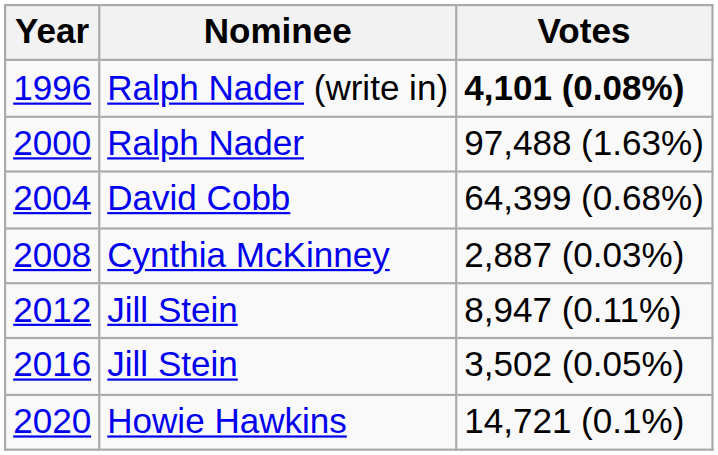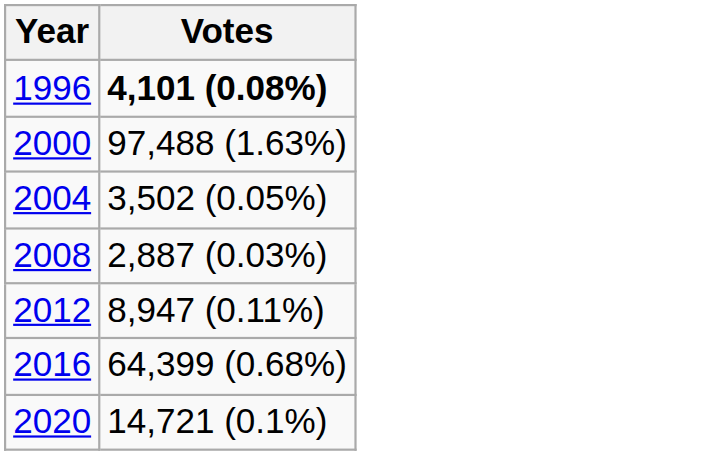 <table class="wikitable">
 <tr>
 <th>Year</th>
-<th>Nominee</th>
 <th>Votes</th>
 </tr>
 <tr>
 <td><a href='#'>1996</a></td>
-<td><a href='#'>Ralph Nader</a> (write in)</td>
 <td><strong>4,101 (0.08%)</strong></td>
 </tr>
 <tr>
 <td><a href='#'>2000</a></td>
-<td><a href='#'>Ralph Nader</a></td>
 <td>97,488 (1.63%)</td>
 </tr>
 <tr>
 <td><a href='#'>2004</a></td>
-<td><a href='#'>David Cobb</a></td>
-<td>64,399 (0.68%)</td>
+<td>3,502 (0.05%)</td>
 </tr>
 <tr>
 <td><a href='#'>2008</a></td>
-<td><a href='#'>Cynthia McKinney</a></td>
 <td>2,887 (0.03%)</td>
 </tr>
 <tr>
 <td><a href='#'>2012</a></td>
-<td><a href='#'>Jill Stein</a></td>
 <td>8,947 (0.11%)</td>
 </tr>
 <tr>
 <td><a href='#'>2016</a></td>
-<td><a href='#'>Jill Stein</a></td>
-<td>3,502 (0.05%)</td>
+<td>64,399 (0.68%)</td>
 </tr>
 <tr>
 <td><a href='#'>2020</a></td>
-<td><a href='#'>Howie Hawkins</a></td>
 <td>14,721 (0.1%)</td>
 </tr>
 </table>
